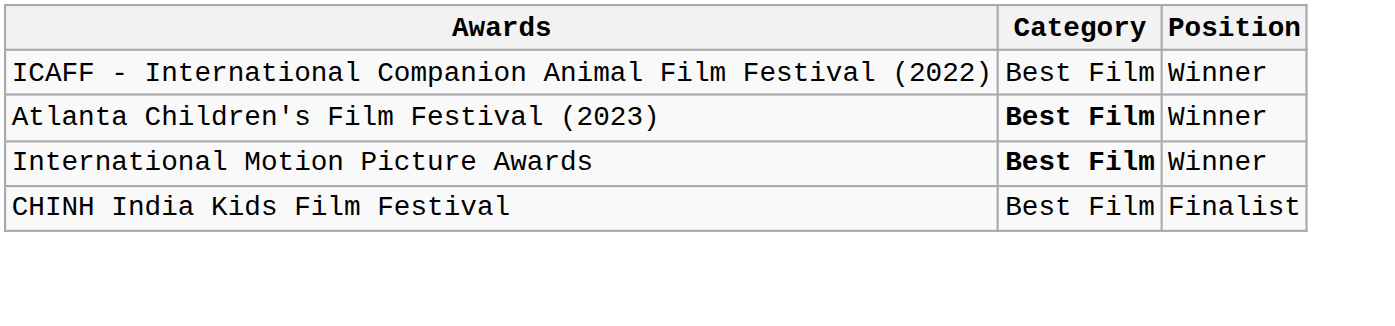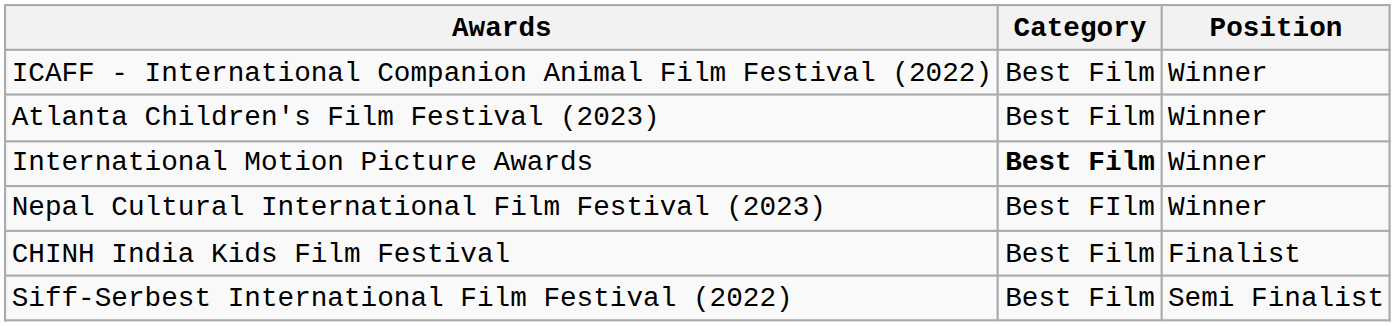 <table class="wikitable sortable">
 <tr>
 <th>Awards</th>
 <th>Category</th>
 <th>Position</th>
 </tr>
 <tr>
 <td>ICAFF - International Companion Animal Film Festival (2022)</td>
 <td>Best Film</td>
 <td>Winner</td>
 </tr>
 <tr>
 <td>Atlanta Children's Film Festival (2023)</td>
-<td><strong>Best Film</strong></td>
+<td>Best Film</td>
 <td>Winner</td>
 </tr>
 <tr>
 <td>International Motion Picture Awards</td>
 <td><strong>Best Film</strong></td>
 <td>Winner</td>
 </tr>
 <tr>
+<td>Nepal Cultural International Film Festival (2023)</td>
+<td>Best FIlm</td>
+<td>Winner</td>
+</tr>
+<tr>
 <td>CHINH India Kids Film Festival</td>
 <td>Best Film</td>
 <td>Finalist</td>
 </tr>
+<tr>
+<td>Siff-Serbest International Film Festival (2022)</td>
+<td>Best Film</td>
+<td>Semi Finalist</td>
+</tr>
 </table>
